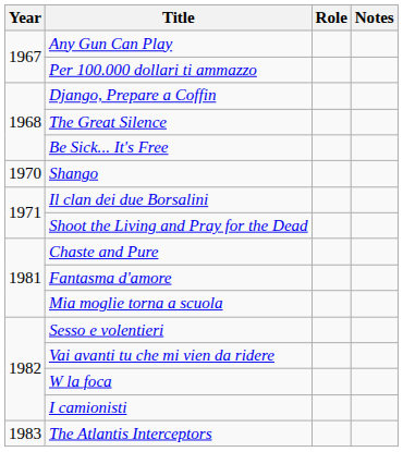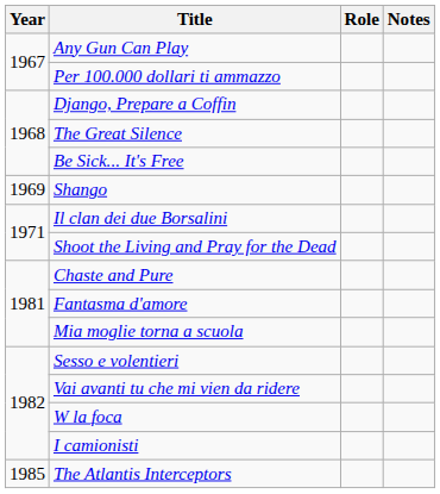 <table class="wikitable sortable">
 <tr>
 <th>Year</th>
 <th>Title</th>
 <th>Role</th>
 <th class="unsortable">Notes</th>
 </tr>
 <tr>
 <td rowspan=2>1967</td>
 <td><em><a href='#'>Any Gun Can Play</a></em></td>
 <td></td>
 <td></td>
 </tr>
 <tr>
 <td><em><a href='#'>Per 100.000 dollari ti ammazzo</a></em></td>
 <td></td>
 <td></td>
 </tr>
 <tr>
 <td rowspan=3>1968</td>
 <td><em><a href='#'>Django, Prepare a Coffin</a></em></td>
 <td></td>
 <td></td>
 </tr>
 <tr>
 <td><em><a href='#'>The Great Silence</a></em></td>
 <td></td>
 <td></td>
 </tr>
 <tr>
 <td><em><a href='#'>Be Sick... It's Free</a></em></td>
 <td></td>
 <td></td>
 </tr>
 <tr>
-<td>1970</td>
+<td>1969</td>
 <td><em><a href='#'>Shango</a></em></td>
 <td></td>
 <td></td>
 </tr>
 <tr>
 <td rowspan=2>1971</td>
 <td><em><a href='#'>Il clan dei due Borsalini</a></em></td>
 <td></td>
 <td></td>
 </tr>
 <tr>
 <td><em><a href='#'>Shoot the Living and Pray for the Dead</a></em></td>
 <td></td>
 <td></td>
 </tr>
 <tr>
 <td rowspan=3>1981</td>
 <td><em><a href='#'>Chaste and Pure</a></em></td>
 <td></td>
 <td></td>
 </tr>
 <tr>
 <td><em><a href='#'>Fantasma d'amore</a></em></td>
 <td></td>
 <td></td>
 </tr>
 <tr>
 <td><em><a href='#'>Mia moglie torna a scuola</a></em></td>
 <td></td>
 <td></td>
 </tr>
 <tr>
 <td rowspan=4>1982</td>
 <td><em><a href='#'>Sesso e volentieri</a></em></td>
 <td></td>
 <td></td>
 </tr>
 <tr>
 <td><em><a href='#'>Vai avanti tu che mi vien da ridere</a></em></td>
 <td></td>
 <td></td>
 </tr>
 <tr>
 <td><em><a href='#'>W la foca</a></em></td>
 <td></td>
 <td></td>
 </tr>
 <tr>
 <td><em><a href='#'>I camionisti</a></em></td>
 <td></td>
 <td></td>
 </tr>
 <tr>
-<td>1983</td>
+<td>1985</td>
 <td><em><a href='#'>The Atlantis Interceptors</a></em></td>
 <td></td>
 <td></td>
 </tr>
 </table>
